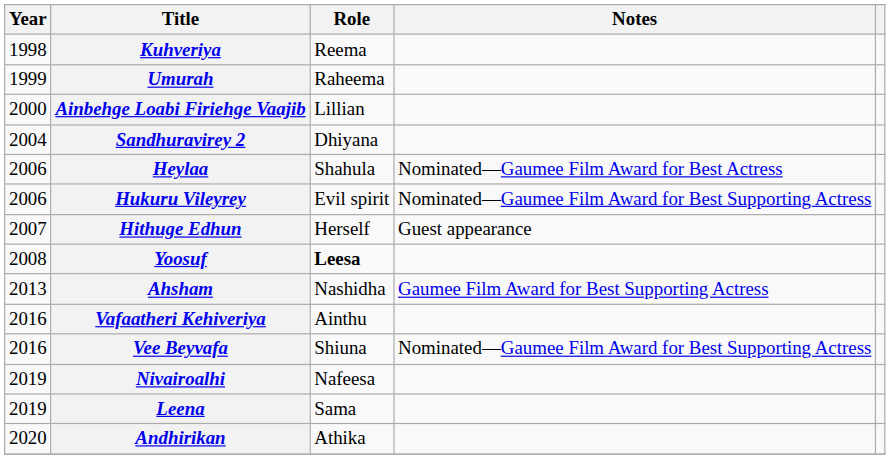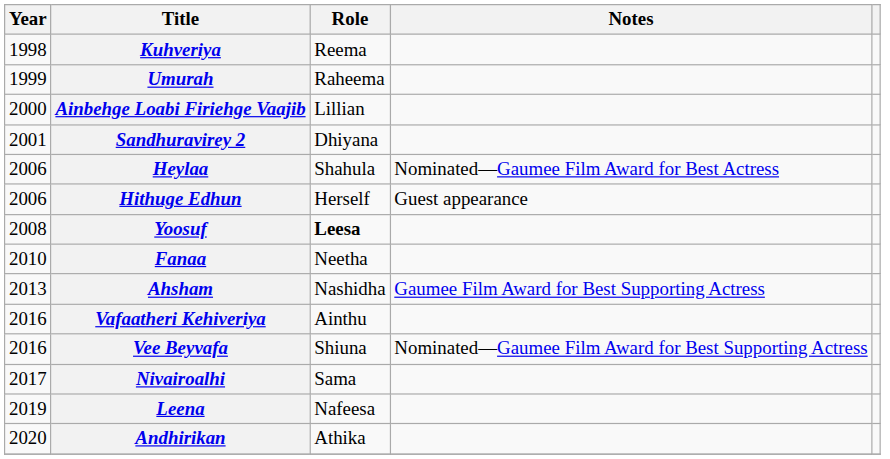 <table class="wikitable sortable plainrowheaders">
 <tr style="background:#ccc; text-align:center;">
 <th scope="col">Year</th>
 <th scope="col">Title</th>
 <th scope="col">Role</th>
 <th scope="col">Notes</th>
 <th scope="col" class="unsortable"></th>
 </tr>
 <tr>
 <td>1998</td>
 <th scope="row"><em><a href='#'>Kuhveriya</a></em></th>
 <td>Reema</td>
 <td></td>
 <td style="text-align: center;"></td>
 </tr>
 <tr>
 <td>1999</td>
 <th scope="row"><em><a href='#'>Umurah</a></em></th>
 <td>Raheema</td>
 <td></td>
 <td style="text-align: center;"></td>
 </tr>
 <tr>
 <td>2000</td>
 <th scope="row"><em><a href='#'>Ainbehge Loabi Firiehge Vaajib</a></em></th>
 <td>Lillian</td>
 <td></td>
 <td style="text-align: center;"></td>
 </tr>
 <tr>
-<td>2004</td>
+<td>2001</td>
 <th scope="row"><em><a href='#'>Sandhuravirey 2</a></em></th>
 <td>Dhiyana</td>
 <td></td>
 <td style="text-align: center;"></td>
 </tr>
 <tr>
 <td>2006</td>
 <th scope="row"><em><a href='#'>Heylaa</a></em></th>
 <td>Shahula</td>
 <td>Nominated—<a href='#'>Gaumee Film Award for Best Actress</a></td>
 <td style="text-align: center;"></td>
 </tr>
 <tr>
 <td>2006</td>
-<th scope="row"><em><a href='#'>Hukuru Vileyrey</a></em></th>
-<td>Evil spirit</td>
-<td>Nominated—<a href='#'>Gaumee Film Award for Best Supporting Actress</a></td>
-<td style="text-align: center;"></td>
-</tr>
-<tr>
-<td>2007</td>
 <th scope="row"><em><a href='#'>Hithuge Edhun</a></em></th>
 <td>Herself</td>
 <td>Guest appearance</td>
 <td style="text-align: center;"></td>
 </tr>
 <tr>
 <td>2008</td>
 <th scope="row"><em><a href='#'>Yoosuf</a></em></th>
 <td><strong>Leesa</strong></td>
+<td></td>
+<td style="text-align: center;"></td>
+</tr>
+<tr>
+<td>2010</td>
+<th scope="row"><em><a href='#'>Fanaa</a></em></th>
+<td>Neetha</td>
 <td></td>
 <td style="text-align: center;"></td>
 </tr>
 <tr>
 <td>2013</td>
 <th scope="row"><em><a href='#'>Ahsham</a></em></th>
 <td>Nashidha</td>
 <td><a href='#'>Gaumee Film Award for Best Supporting Actress</a></td>
 <td style="text-align: center;"></td>
 </tr>
 <tr>
 <td>2016</td>
 <th scope="row"><em><a href='#'>Vafaatheri Kehiveriya</a></em></th>
 <td>Ainthu</td>
 <td></td>
 <td style="text-align: center;"></td>
 </tr>
 <tr>
 <td>2016</td>
 <th scope="row"><em><a href='#'>Vee Beyvafa</a></em></th>
 <td>Shiuna</td>
 <td>Nominated—<a href='#'>Gaumee Film Award for Best Supporting Actress</a></td>
 <td style="text-align: center;"></td>
 </tr>
 <tr>
-<td>2019</td>
+<td>2017</td>
 <th scope="row"><em><a href='#'>Nivairoalhi</a></em></th>
-<td>Nafeesa</td>
+<td>Sama</td>
 <td></td>
 <td style="text-align: center;"></td>
 </tr>
 <tr>
 <td>2019</td>
 <th scope="row"><em><a href='#'>Leena</a></em></th>
-<td>Sama</td>
+<td>Nafeesa</td>
 <td></td>
 <td style="text-align: center;"></td>
 </tr>
 <tr>
 <td>2020</td>
 <th scope="row"><em><a href='#'>Andhirikan</a></em></th>
 <td>Athika</td>
 <td></td>
 <td style="text-align: center;"></td>
 </tr>
 <tr>
 </tr>
 </table>
